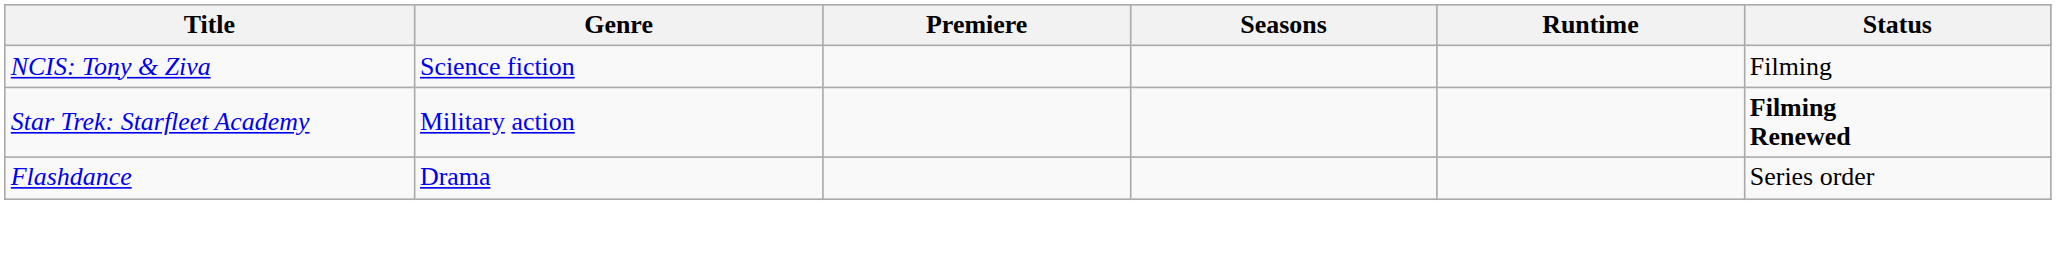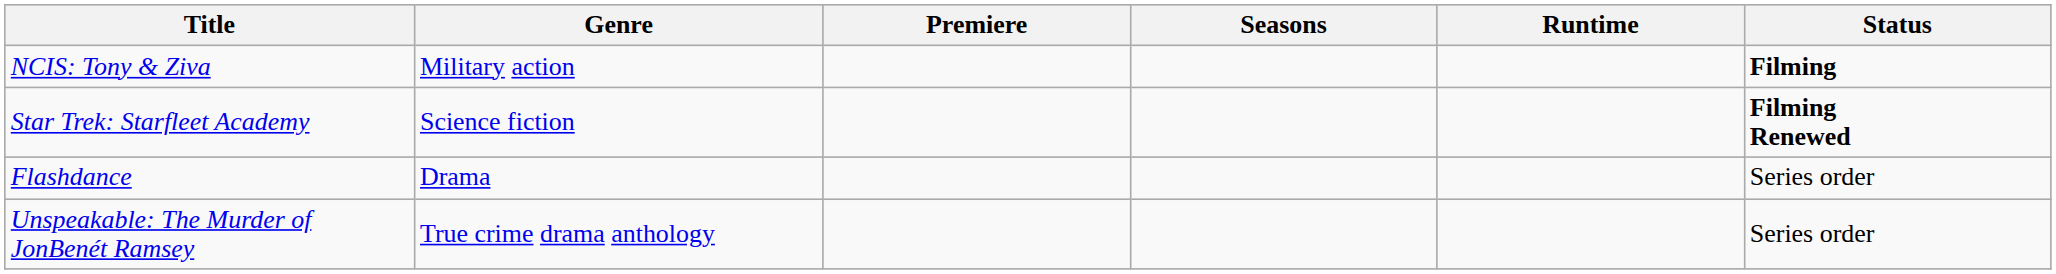 <table class="wikitable sortable" style="width:100%;">
 <tr>
 <th style="width:20%;">Title</th>
 <th style="width:20%;">Genre</th>
 <th style="width:15%;">Premiere</th>
 <th style="width:15%;">Seasons</th>
 <th style="width:15%;">Runtime</th>
 <th style="width:15%;">Status</th>
 </tr>
 <tr>
 <td><em><a href='#'>NCIS: Tony & Ziva</a></em></td>
-<td><a href='#'>Science fiction</a></td>
+<td><a href='#'>Military</a> <a href='#'>action</a></td>
 <td></td>
 <td></td>
 <td></td>
-<td>Filming</td>
+<td><strong>Filming</strong></td>
 </tr>
 <tr>
 <td><em><a href='#'>Star Trek: Starfleet Academy</a></em></td>
-<td><a href='#'>Military</a> <a href='#'>action</a></td>
+<td><a href='#'>Science fiction</a></td>
 <td></td>
 <td></td>
 <td></td>
 <td><strong>Filming<br>Renewed</strong></td>
 </tr>
 <tr>
 <td><em><a href='#'>Flashdance</a></em></td>
 <td><a href='#'>Drama</a></td>
 <td></td>
 <td></td>
 <td></td>
 <td>Series order</td>
 </tr>
+<tr>
+<td><em><a href='#'>Unspeakable: The Murder of JonBenét Ramsey</a></em></td>
+<td><a href='#'>True crime</a> <a href='#'>drama</a> <a href='#'>anthology</a></td>
+<td></td>
+<td></td>
+<td></td>
+<td>Series order</td>
+</tr>
 </table>
